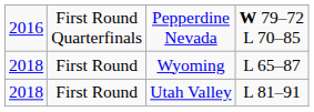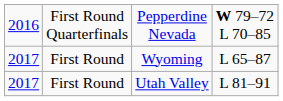 <table class=wikitable style="text-align:center">
 <tr>
 <td><a href='#'>2016</a></td>
 <td>First Round<br>Quarterfinals</td>
 <td><a href='#'>Pepperdine</a><br><a href='#'>Nevada</a></td>
 <td><strong>W</strong> 79–72<br>L 70–85</td>
 </tr>
 <tr>
-<td><a href='#'>2018</a></td>
+<td><a href='#'>2017</a></td>
 <td>First Round</td>
 <td><a href='#'>Wyoming</a></td>
 <td>L 65–87</td>
 </tr>
 <tr>
-<td><a href='#'>2018</a></td>
+<td><a href='#'>2017</a></td>
 <td>First Round</td>
 <td><a href='#'>Utah Valley</a></td>
 <td>L 81–91</td>
 </tr>
 </table>
